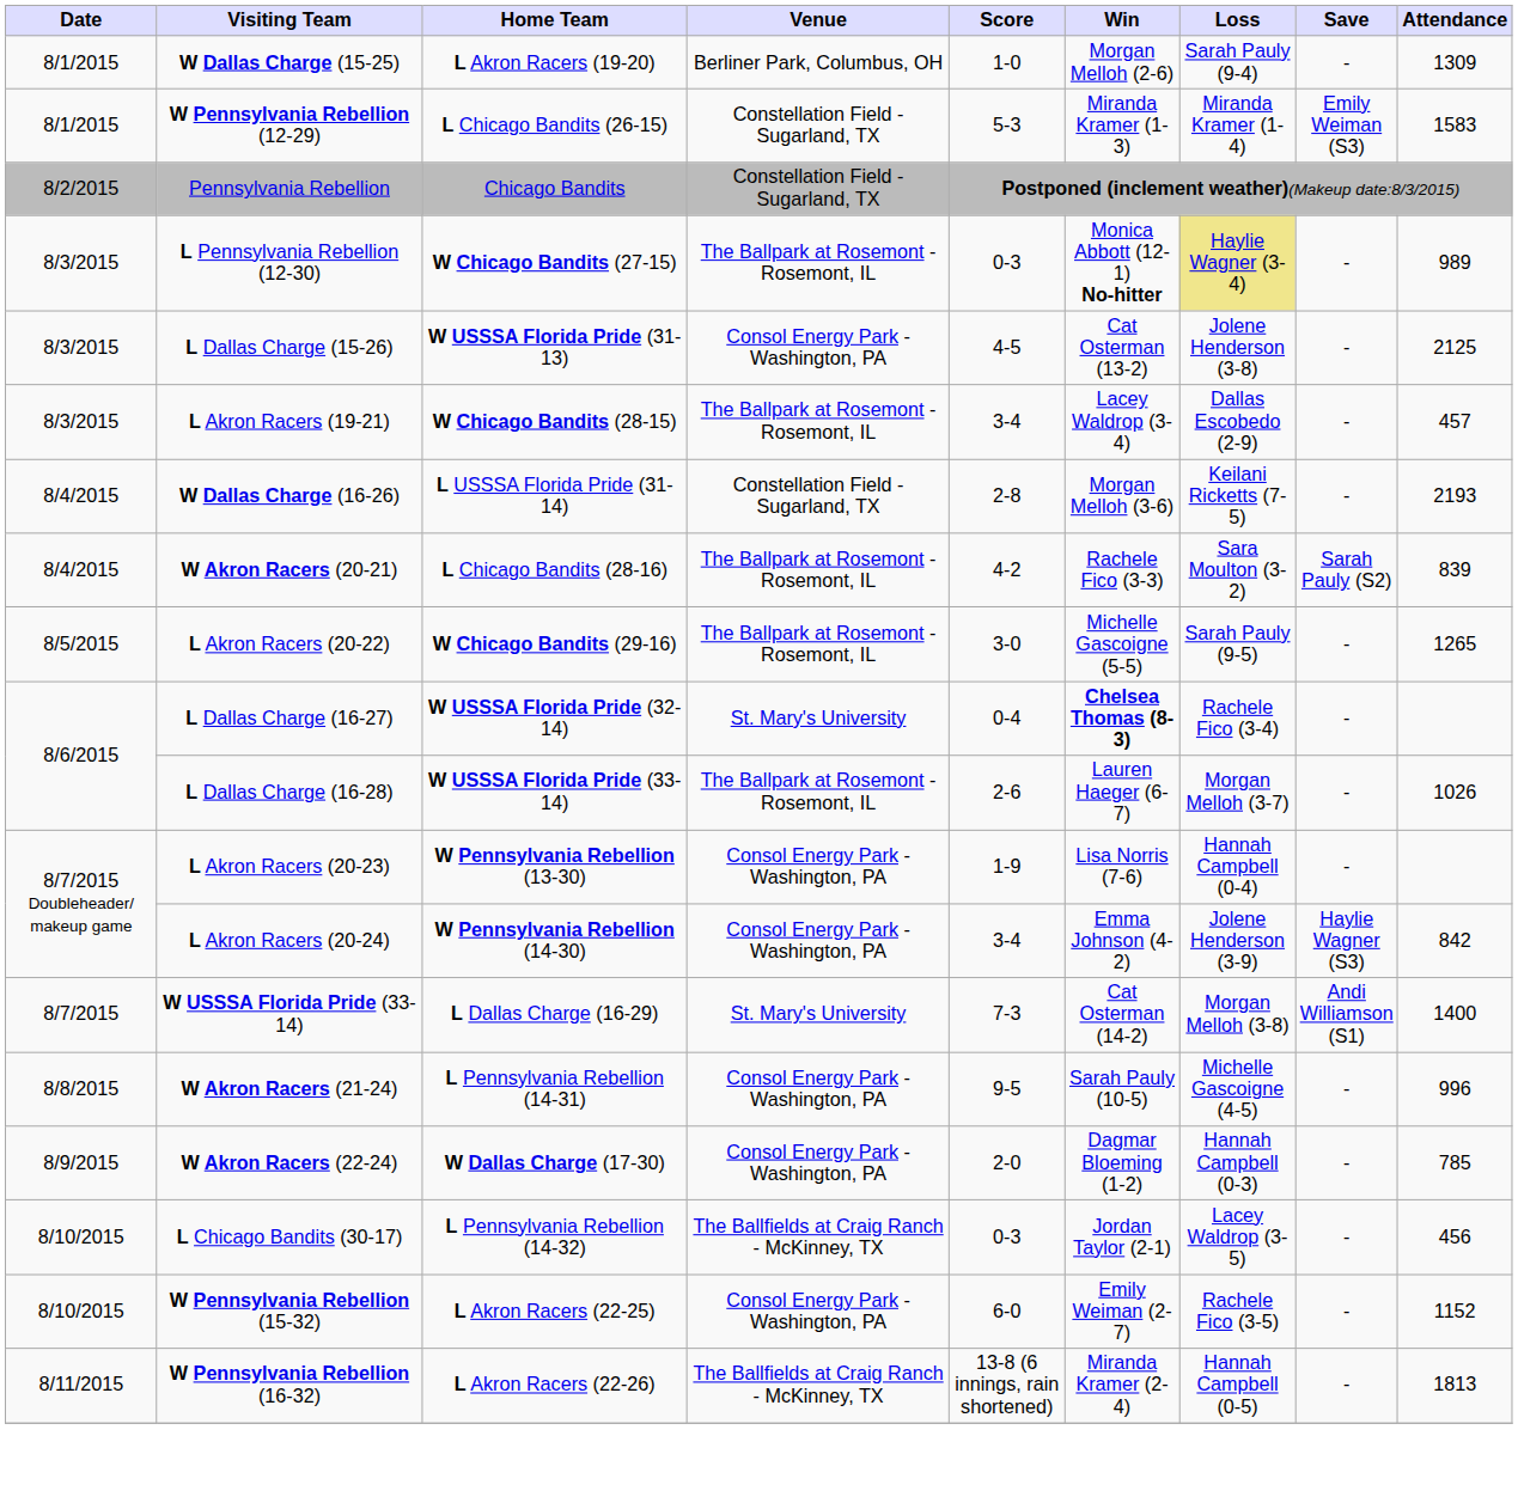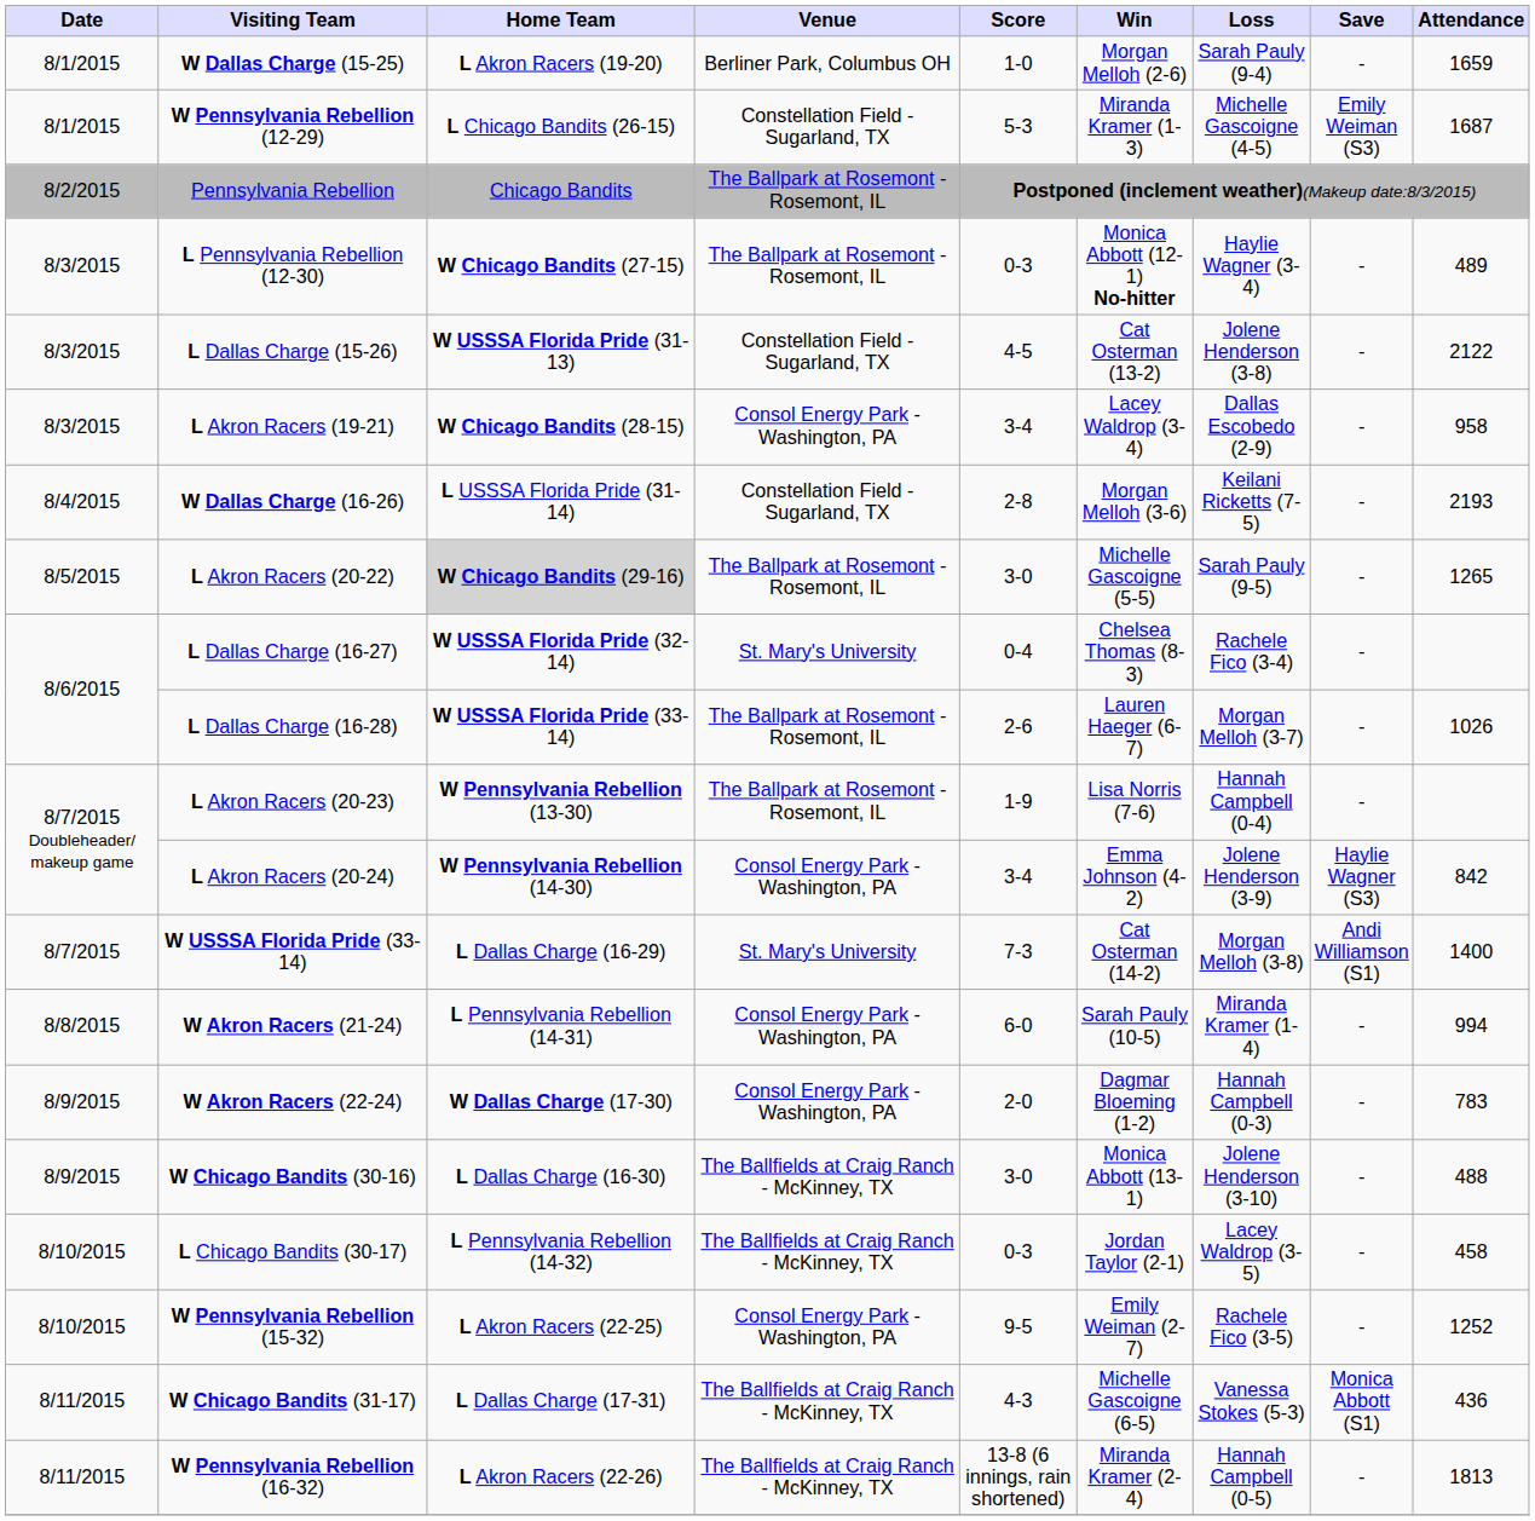 <table class="wikitable"  style="text-align:center;">
 <tr>
 <th style="background:#ddf; width:11%;">Date</th>
 <th style="background:#ddf; width:21%;">Visiting Team</th>
 <th style="background:#ddf; width:21%;">Home Team</th>
 <th style="background:#ddf; width:21%;">Venue</th>
 <th style="background:#ddf; width:8%;">Score</th>
 <th style="background:#ddf; width:8%;">Win</th>
 <th style="background:#ddf; width:8%;">Loss</th>
 <th style="background:#ddf; width:8%;">Save</th>
 <th style="background:#ddf; width:1%;">Attendance</th>
 </tr>
 <tr>
 <td>8/1/2015</td>
 <td><strong>W <a href='#'>Dallas Charge</a></strong> (15-25)</td>
 <td><strong>L</strong> <a href='#'>Akron Racers</a> (19-20)</td>
-<td>Berliner Park, Columbus, OH</td>
+<td>Berliner Park, Columbus OH</td>
 <td>1-0</td>
 <td><a href='#'>Morgan Melloh</a> (2-6)</td>
 <td><a href='#'>Sarah Pauly</a> (9-4)</td>
 <td>-</td>
-<td>1309</td>
+<td>1659</td>
 </tr>
 <tr>
 <td>8/1/2015</td>
 <td><strong>W <a href='#'>Pennsylvania Rebellion</a></strong> (12-29)</td>
 <td><strong>L</strong> <a href='#'>Chicago Bandits</a> (26-15)</td>
 <td>Constellation Field - Sugarland, TX</td>
 <td>5-3</td>
 <td><a href='#'>Miranda Kramer</a> (1-3)</td>
-<td><a href='#'>Miranda Kramer</a> (1-4)</td>
+<td><a href='#'>Michelle Gascoigne</a> (4-5)</td>
 <td><a href='#'>Emily Weiman</a> (S3)</td>
-<td>1583</td>
+<td>1687</td>
 </tr>
 <tr style="background:#bbb">
 <td>8/2/2015</td>
 <td><a href='#'>Pennsylvania Rebellion</a></td>
 <td><a href='#'>Chicago Bandits</a></td>
-<td>Constellation Field - Sugarland, TX</td>
+<td><a href='#'>The Ballpark at Rosemont</a> - Rosemont, IL</td>
 <td colspan="5"><strong>Postponed (inclement weather)</strong><small><em>(Makeup date:8/3/2015)</em></small></td>
 </tr>
 <tr>
 <td>8/3/2015</td>
 <td><strong>L</strong> <a href='#'>Pennsylvania Rebellion</a> (12-30)</td>
 <td><strong>W <a href='#'>Chicago Bandits</a></strong> (27-15)</td>
 <td><a href='#'>The Ballpark at Rosemont</a> - Rosemont, IL</td>
 <td>0-3</td>
 <td><a href='#'>Monica Abbott</a> (12-1)<br><strong>No-hitter</strong></td>
-<td style="background: khaki;"><a href='#'>Haylie Wagner</a> (3-4)</td>
+<td><a href='#'>Haylie Wagner</a> (3-4)</td>
 <td>-</td>
-<td>989</td>
+<td>489</td>
 </tr>
 <tr>
 <td>8/3/2015</td>
 <td><strong>L</strong> <a href='#'>Dallas Charge</a> (15-26)</td>
 <td><strong>W <a href='#'>USSSA Florida Pride</a></strong> (31-13)</td>
-<td><a href='#'>Consol Energy Park</a> - Washington, PA</td>
+<td>Constellation Field - Sugarland, TX</td>
 <td>4-5</td>
 <td><a href='#'>Cat Osterman</a> (13-2)</td>
 <td><a href='#'>Jolene Henderson</a> (3-8)</td>
 <td>-</td>
-<td>2125</td>
+<td>2122</td>
 </tr>
 <tr>
 <td>8/3/2015</td>
 <td><strong>L</strong> <a href='#'>Akron Racers</a> (19-21)</td>
 <td><strong>W <a href='#'>Chicago Bandits</a></strong> (28-15)</td>
-<td><a href='#'>The Ballpark at Rosemont</a> - Rosemont, IL</td>
+<td><a href='#'>Consol Energy Park</a> - Washington, PA</td>
 <td>3-4</td>
 <td><a href='#'>Lacey Waldrop</a> (3-4)</td>
 <td><a href='#'>Dallas Escobedo</a> (2-9)</td>
 <td>-</td>
-<td>457</td>
+<td>958</td>
 </tr>
 <tr>
 <td>8/4/2015</td>
 <td><strong>W <a href='#'>Dallas Charge</a></strong> (16-26)</td>
 <td><strong>L</strong> <a href='#'>USSSA Florida Pride</a> (31-14)</td>
 <td>Constellation Field - Sugarland, TX</td>
 <td>2-8</td>
 <td><a href='#'>Morgan Melloh</a> (3-6)</td>
 <td><a href='#'>Keilani Ricketts</a> (7-5)</td>
 <td>-</td>
 <td>2193</td>
 </tr>
 <tr>
-<td>8/4/2015</td>
-<td><strong>W <a href='#'>Akron Racers</a></strong> (20-21)</td>
-<td><strong>L</strong> <a href='#'>Chicago Bandits</a> (28-16)</td>
-<td><a href='#'>The Ballpark at Rosemont</a> - Rosemont, IL</td>
-<td>4-2</td>
-<td><a href='#'>Rachele Fico</a> (3-3)</td>
-<td><a href='#'>Sara Moulton</a> (3-2)</td>
-<td><a href='#'>Sarah Pauly</a> (S2)</td>
-<td>839</td>
-</tr>
-<tr>
 <td>8/5/2015</td>
 <td><strong>L</strong> <a href='#'>Akron Racers</a> (20-22)</td>
-<td><strong>W  <a href='#'>Chicago Bandits</a></strong> (29-16)</td>
+<td style="background: lightgrey;"><strong>W  <a href='#'>Chicago Bandits</a></strong> (29-16)</td>
 <td><a href='#'>The Ballpark at Rosemont</a> - Rosemont, IL</td>
 <td>3-0</td>
 <td><a href='#'>Michelle Gascoigne</a> (5-5)</td>
 <td><a href='#'>Sarah Pauly</a> (9-5)</td>
 <td>-</td>
 <td>1265</td>
 </tr>
 <tr>
 <td rowspan=2>8/6/2015</td>
 <td><strong>L</strong> <a href='#'>Dallas Charge</a> (16-27)</td>
 <td><strong>W <a href='#'>USSSA Florida Pride</a></strong> (32-14)</td>
 <td><a href='#'>St. Mary's University</a></td>
 <td>0-4</td>
-<td><strong><a href='#'>Chelsea Thomas</a> (8-3)</strong></td>
+<td><a href='#'>Chelsea Thomas</a> (8-3)</td>
 <td><a href='#'>Rachele Fico</a> (3-4)</td>
 <td>-</td>
 <td></td>
 </tr>
 <tr>
 <td><strong>L</strong> <a href='#'>Dallas Charge</a> (16-28)</td>
 <td><strong>W <a href='#'>USSSA Florida Pride</a></strong> (33-14)</td>
 <td><a href='#'>The Ballpark at Rosemont</a> - Rosemont, IL</td>
 <td>2-6</td>
 <td><a href='#'>Lauren Haeger</a> (6-7)</td>
 <td><a href='#'>Morgan Melloh</a> (3-7)</td>
 <td>-</td>
 <td>1026</td>
 </tr>
 <tr>
 <td rowspan=2>8/7/2015<br><small>Doubleheader/ makeup game</small></td>
 <td><strong>L</strong> <a href='#'>Akron Racers</a> (20-23)</td>
 <td><strong>W <a href='#'>Pennsylvania Rebellion</a></strong> (13-30)</td>
-<td><a href='#'>Consol Energy Park</a> - Washington, PA</td>
+<td><a href='#'>The Ballpark at Rosemont</a> - Rosemont, IL</td>
 <td>1-9</td>
 <td><a href='#'>Lisa Norris</a> (7-6)</td>
 <td><a href='#'>Hannah Campbell</a> (0-4)</td>
 <td>-</td>
 <td></td>
 </tr>
 <tr>
 <td><strong>L</strong> <a href='#'>Akron Racers</a> (20-24)</td>
 <td><strong>W <a href='#'>Pennsylvania Rebellion</a></strong> (14-30)</td>
 <td><a href='#'>Consol Energy Park</a> - Washington, PA</td>
 <td>3-4</td>
 <td><a href='#'>Emma Johnson</a> (4-2)</td>
 <td><a href='#'>Jolene Henderson</a> (3-9)</td>
 <td><a href='#'>Haylie Wagner</a> (S3)</td>
 <td>842</td>
 </tr>
 <tr>
 <td>8/7/2015</td>
 <td><strong>W <a href='#'>USSSA Florida Pride</a></strong> (33-14)</td>
 <td><strong>L</strong> <a href='#'>Dallas Charge</a> (16-29)</td>
 <td><a href='#'>St. Mary's University</a></td>
 <td>7-3</td>
 <td><a href='#'>Cat Osterman</a> (14-2)</td>
 <td><a href='#'>Morgan Melloh</a> (3-8)</td>
 <td><a href='#'>Andi Williamson</a> (S1)</td>
 <td>1400</td>
 </tr>
 <tr>
 <td>8/8/2015</td>
 <td><strong>W <a href='#'>Akron Racers</a></strong> (21-24)</td>
 <td><strong>L</strong> <a href='#'>Pennsylvania Rebellion</a> (14-31)</td>
 <td><a href='#'>Consol Energy Park</a> - Washington, PA</td>
-<td>9-5</td>
+<td>6-0</td>
 <td><a href='#'>Sarah Pauly</a> (10-5)</td>
-<td><a href='#'>Michelle Gascoigne</a> (4-5)</td>
+<td><a href='#'>Miranda Kramer</a> (1-4)</td>
 <td>-</td>
-<td>996</td>
+<td>994</td>
 </tr>
 <tr>
 <td>8/9/2015</td>
 <td><strong>W <a href='#'>Akron Racers</a></strong> (22-24)</td>
 <td><strong>W <a href='#'>Dallas Charge</a></strong> (17-30)</td>
 <td><a href='#'>Consol Energy Park</a> - Washington, PA</td>
 <td>2-0</td>
 <td><a href='#'>Dagmar Bloeming</a> (1-2)</td>
 <td><a href='#'>Hannah Campbell</a> (0-3)</td>
 <td>-</td>
-<td>785</td>
+<td>783</td>
+</tr>
+<tr>
+<td>8/9/2015</td>
+<td><strong>W <a href='#'>Chicago Bandits</a></strong> (30-16)</td>
+<td><strong>L</strong> <a href='#'>Dallas Charge</a> (16-30)</td>
+<td><a href='#'>The Ballfields at Craig Ranch</a> - McKinney, TX</td>
+<td>3-0</td>
+<td><a href='#'>Monica Abbott</a> (13-1)</td>
+<td><a href='#'>Jolene Henderson</a> (3-10)</td>
+<td>-</td>
+<td>488</td>
 </tr>
 <tr>
 <td>8/10/2015</td>
 <td><strong>L</strong> <a href='#'>Chicago Bandits</a> (30-17)</td>
 <td><strong>L</strong> <a href='#'>Pennsylvania Rebellion</a> (14-32)</td>
 <td><a href='#'>The Ballfields at Craig Ranch</a> - McKinney, TX</td>
 <td>0-3</td>
 <td><a href='#'>Jordan Taylor</a> (2-1)</td>
 <td><a href='#'>Lacey Waldrop</a> (3-5)</td>
 <td>-</td>
-<td>456</td>
+<td>458</td>
 </tr>
 <tr>
 <td>8/10/2015</td>
 <td><strong>W <a href='#'>Pennsylvania Rebellion</a></strong> (15-32)</td>
 <td><strong>L</strong> <a href='#'>Akron Racers</a> (22-25)</td>
 <td><a href='#'>Consol Energy Park</a> - Washington, PA</td>
-<td>6-0</td>
+<td>9-5</td>
 <td><a href='#'>Emily Weiman</a> (2-7)</td>
 <td><a href='#'>Rachele Fico</a> (3-5)</td>
 <td>-</td>
-<td>1152</td>
+<td>1252</td>
+</tr>
+<tr>
+<td>8/11/2015</td>
+<td><strong>W <a href='#'>Chicago Bandits</a></strong> (31-17)</td>
+<td><strong>L</strong> <a href='#'>Dallas Charge</a> (17-31)</td>
+<td><a href='#'>The Ballfields at Craig Ranch</a> - McKinney, TX</td>
+<td>4-3</td>
+<td><a href='#'>Michelle Gascoigne</a> (6-5)</td>
+<td><a href='#'>Vanessa Stokes</a> (5-3)</td>
+<td><a href='#'>Monica Abbott</a> (S1)</td>
+<td>436</td>
 </tr>
 <tr>
 <td>8/11/2015</td>
 <td><strong>W <a href='#'>Pennsylvania Rebellion</a></strong> (16-32)</td>
 <td><strong>L</strong> <a href='#'>Akron Racers</a> (22-26)</td>
 <td><a href='#'>The Ballfields at Craig Ranch</a> - McKinney, TX</td>
 <td>13-8 (6 innings, rain shortened)</td>
 <td><a href='#'>Miranda Kramer</a> (2-4)</td>
 <td><a href='#'>Hannah Campbell</a> (0-5)</td>
 <td>-</td>
 <td>1813</td>
 </tr>
 <tr>
 </tr>
 </table>
